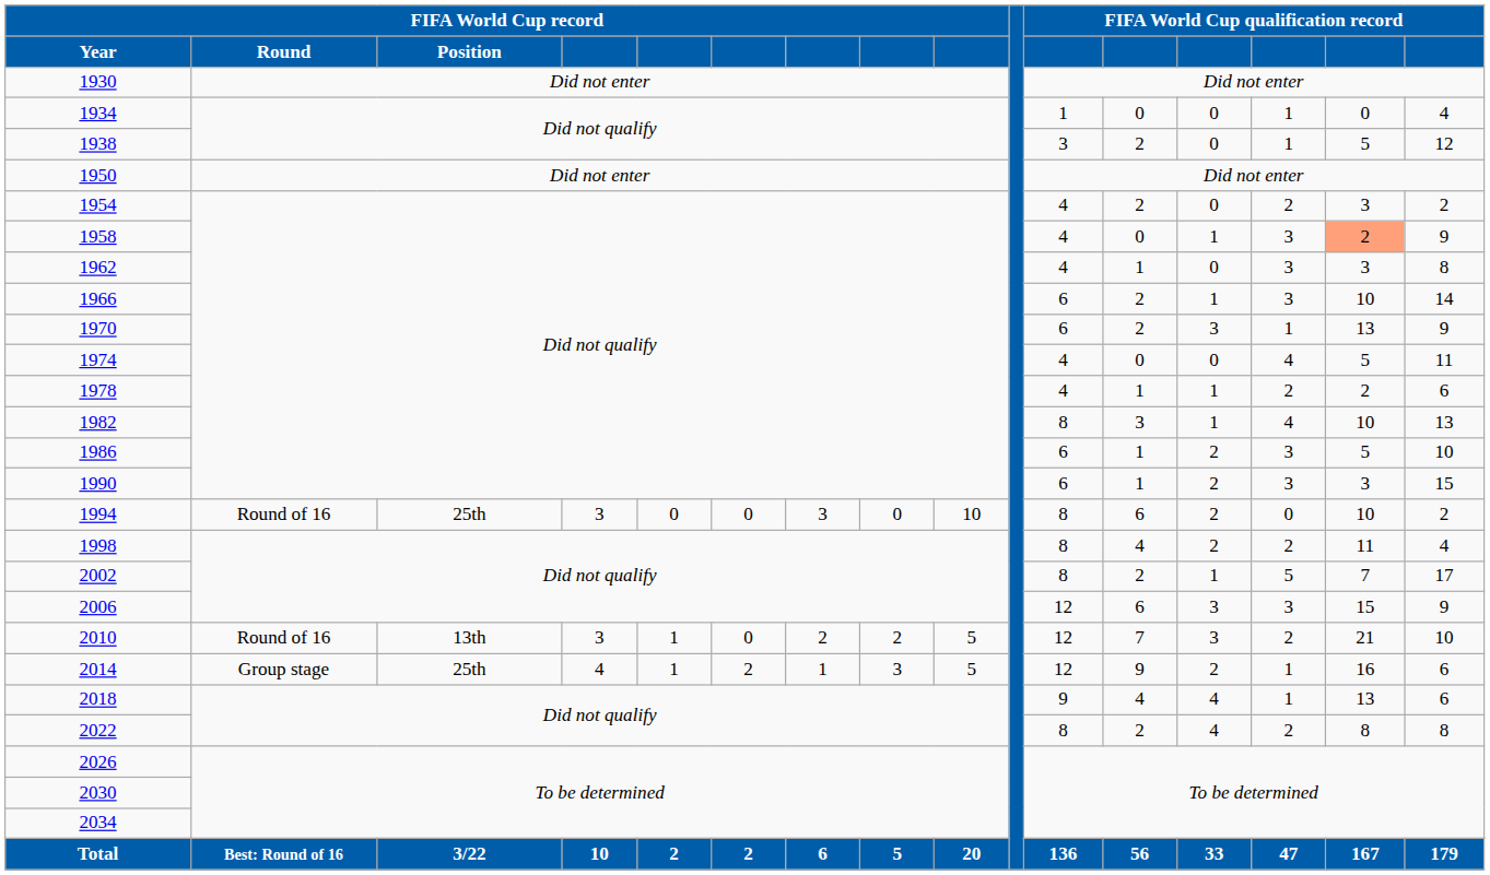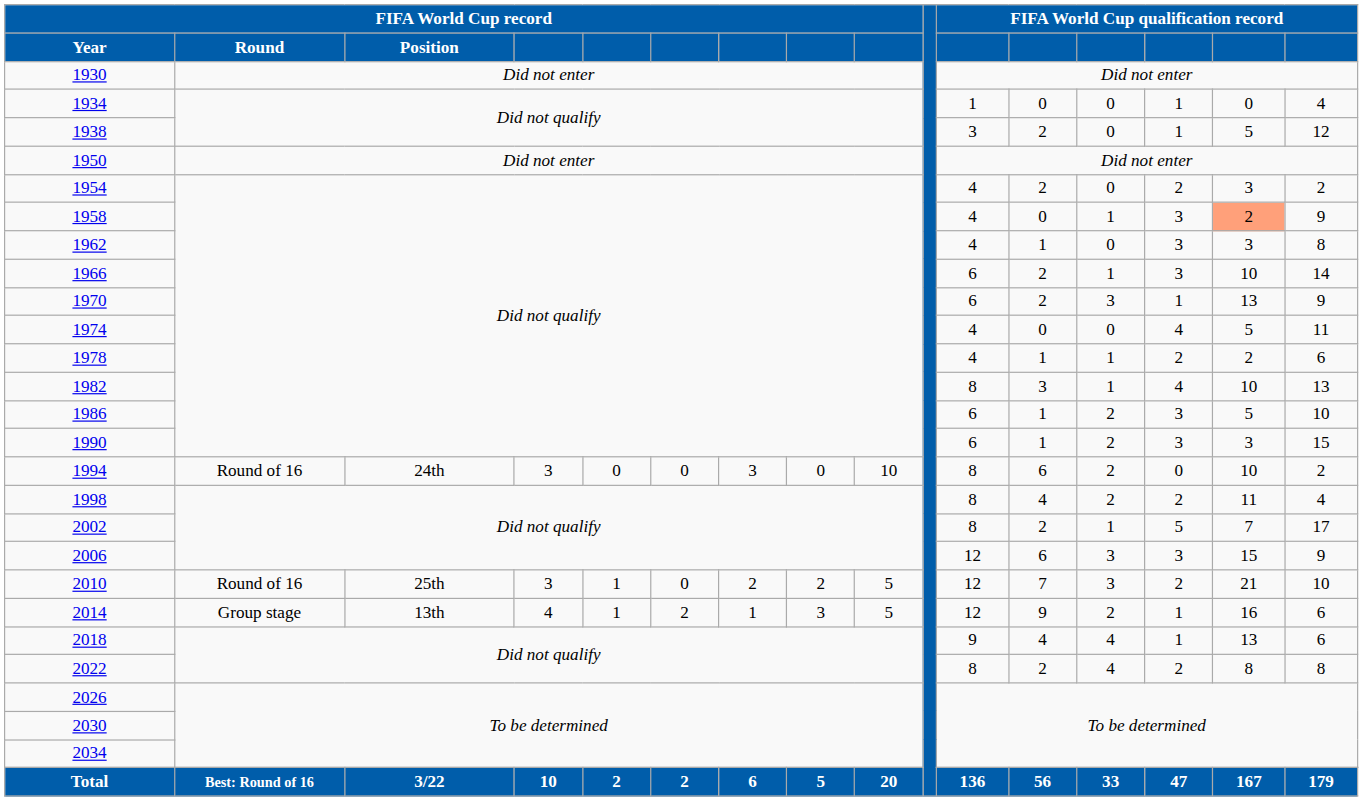 <table class="wikitable" style="width:90%; font-size:90%; text-align:center;">
 <tr style="color:white;">
 <th style="background:#005DAA;" colspan=9>FIFA World Cup record</th>
 <th style="width:1%; background:#005DAA;" rowspan="39"></th>
 <th style="background:#005DAA;" colspan=7>FIFA World Cup qualification record</th>
 </tr>
 <tr style="color:white;">
 <th style="width:60px; background:#005DAA;">Year</th>
 <th style="width:60px; background:#005DAA;">Round</th>
 <th style="width:60px; background:#005DAA;">Position</th>
 <th style="width:20px; background:#005DAA;"></th>
 <th style="width:20px; background:#005DAA;"></th>
 <th style="width:20px; background:#005DAA;"></th>
 <th style="width:20px; background:#005DAA;"></th>
 <th style="width:20px; background:#005DAA;"></th>
 <th style="width:20px; background:#005DAA;"></th>
 <th style="width:20px; background:#005DAA;"></th>
 <th style="width:20px; background:#005DAA;"></th>
 <th style="width:20px; background:#005DAA;"></th>
 <th style="width:20px; background:#005DAA;"></th>
 <th style="width:20px; background:#005DAA;"></th>
 <th style="width:20px; background:#005DAA;"></th>
 </tr>
 <tr>
 <td> <a href='#'>1930</a></td>
 <td colspan=8><em>Did not enter</em></td>
 <td colspan=6><em>Did not enter</em></td>
 </tr>
 <tr>
 <td> <a href='#'>1934</a></td>
 <td colspan=8 rowspan=2><em>Did not qualify</em></td>
 <td>1</td>
 <td>0</td>
 <td>0</td>
 <td>1</td>
 <td>0</td>
 <td>4</td>
 </tr>
 <tr>
 <td> <a href='#'>1938</a></td>
 <td>3</td>
 <td>2</td>
 <td>0</td>
 <td>1</td>
 <td>5</td>
 <td>12</td>
 </tr>
 <tr>
 <td> <a href='#'>1950</a></td>
 <td colspan=8><em>Did not enter</em></td>
 <td colspan=6><em>Did not enter</em></td>
 </tr>
 <tr>
 <td> <a href='#'>1954</a></td>
 <td colspan=8 rowspan=10><em>Did not qualify</em></td>
 <td>4</td>
 <td>2</td>
 <td>0</td>
 <td>2</td>
 <td>3</td>
 <td>2</td>
 </tr>
 <tr>
 <td> <a href='#'>1958</a></td>
 <td>4</td>
 <td>0</td>
 <td>1</td>
 <td>3</td>
 <td style="background: lightsalmon;">2</td>
 <td>9</td>
 </tr>
 <tr>
 <td> <a href='#'>1962</a></td>
 <td>4</td>
 <td>1</td>
 <td>0</td>
 <td>3</td>
 <td>3</td>
 <td>8</td>
 </tr>
 <tr>
 <td> <a href='#'>1966</a></td>
 <td>6</td>
 <td>2</td>
 <td>1</td>
 <td>3</td>
 <td>10</td>
 <td>14</td>
 </tr>
 <tr>
 <td> <a href='#'>1970</a></td>
 <td>6</td>
 <td>2</td>
 <td>3</td>
 <td>1</td>
 <td>13</td>
 <td>9</td>
 </tr>
 <tr>
 <td> <a href='#'>1974</a></td>
 <td>4</td>
 <td>0</td>
 <td>0</td>
 <td>4</td>
 <td>5</td>
 <td>11</td>
 </tr>
 <tr>
 <td> <a href='#'>1978</a></td>
 <td>4</td>
 <td>1</td>
 <td>1</td>
 <td>2</td>
 <td>2</td>
 <td>6</td>
 </tr>
 <tr>
 <td> <a href='#'>1982</a></td>
 <td>8</td>
 <td>3</td>
 <td>1</td>
 <td>4</td>
 <td>10</td>
 <td>13</td>
 </tr>
 <tr>
 <td> <a href='#'>1986</a></td>
 <td>6</td>
 <td>1</td>
 <td>2</td>
 <td>3</td>
 <td>5</td>
 <td>10</td>
 </tr>
 <tr>
 <td> <a href='#'>1990</a></td>
 <td>6</td>
 <td>1</td>
 <td>2</td>
 <td>3</td>
 <td>3</td>
 <td>15</td>
 </tr>
 <tr>
 <td> <a href='#'>1994</a></td>
 <td>Round of 16</td>
-<td>25th</td>
+<td>24th</td>
 <td>3</td>
 <td>0</td>
 <td>0</td>
 <td>3</td>
 <td>0</td>
 <td>10</td>
 <td>8</td>
 <td>6</td>
 <td>2</td>
 <td>0</td>
 <td>10</td>
 <td>2</td>
 </tr>
 <tr>
 <td> <a href='#'>1998</a></td>
 <td colspan=8 rowspan=3><em>Did not qualify</em></td>
 <td>8</td>
 <td>4</td>
 <td>2</td>
 <td>2</td>
 <td>11</td>
 <td>4</td>
 </tr>
 <tr>
 <td>  <a href='#'>2002</a></td>
 <td>8</td>
 <td>2</td>
 <td>1</td>
 <td>5</td>
 <td>7</td>
 <td>17</td>
 </tr>
 <tr>
 <td> <a href='#'>2006</a></td>
 <td>12</td>
 <td>6</td>
 <td>3</td>
 <td>3</td>
 <td>15</td>
 <td>9</td>
 </tr>
 <tr>
 <td> <a href='#'>2010</a></td>
 <td>Round of 16</td>
-<td>13th</td>
+<td>25th</td>
 <td>3</td>
 <td>1</td>
 <td>0</td>
 <td>2</td>
 <td>2</td>
 <td>5</td>
 <td>12</td>
 <td>7</td>
 <td>3</td>
 <td>2</td>
 <td>21</td>
 <td>10</td>
 </tr>
 <tr>
 <td> <a href='#'>2014</a></td>
 <td>Group stage</td>
-<td>25th</td>
+<td>13th</td>
 <td>4</td>
 <td>1</td>
 <td>2</td>
 <td>1</td>
 <td>3</td>
 <td>5</td>
 <td>12</td>
 <td>9</td>
 <td>2</td>
 <td>1</td>
 <td>16</td>
 <td>6</td>
 </tr>
 <tr>
 <td> <a href='#'>2018</a></td>
 <td colspan=8 rowspan=2><em>Did not qualify</em></td>
 <td>9</td>
 <td>4</td>
 <td>4</td>
 <td>1</td>
 <td>13</td>
 <td>6</td>
 </tr>
 <tr>
 <td> <a href='#'>2022</a></td>
 <td>8</td>
 <td>2</td>
 <td>4</td>
 <td>2</td>
 <td>8</td>
 <td>8</td>
 </tr>
 <tr>
 <td>   <a href='#'>2026</a></td>
 <td colspan=8 rowspan=3><em>To be determined</em></td>
 <td colspan=7 rowspan=3><em>To be determined</em></td>
 </tr>
 <tr>
 <td>   <a href='#'>2030</a></td>
 </tr>
 <tr>
 <td> <a href='#'>2034</a></td>
 </tr>
 <tr>
 </tr>
 <tr style="color:white;">
 <th style="background:#005DAA;">Total</th>
 <th style="background:#005DAA;"><small>Best: Round of 16</small></th>
 <th style="background:#005DAA;">3/22</th>
 <th style="background:#005DAA;">10</th>
 <th style="background:#005DAA;">2</th>
 <th style="background:#005DAA;">2</th>
 <th style="background:#005DAA;">6</th>
 <th style="background:#005DAA;">5</th>
 <th style="background:#005DAA;">20</th>
 <th style="background:#005DAA;">136</th>
 <th style="background:#005DAA;">56</th>
 <th style="background:#005DAA;">33</th>
 <th style="background:#005DAA;">47</th>
 <th style="background:#005DAA;">167</th>
 <th style="background:#005DAA;">179</th>
 </tr>
 </table>
